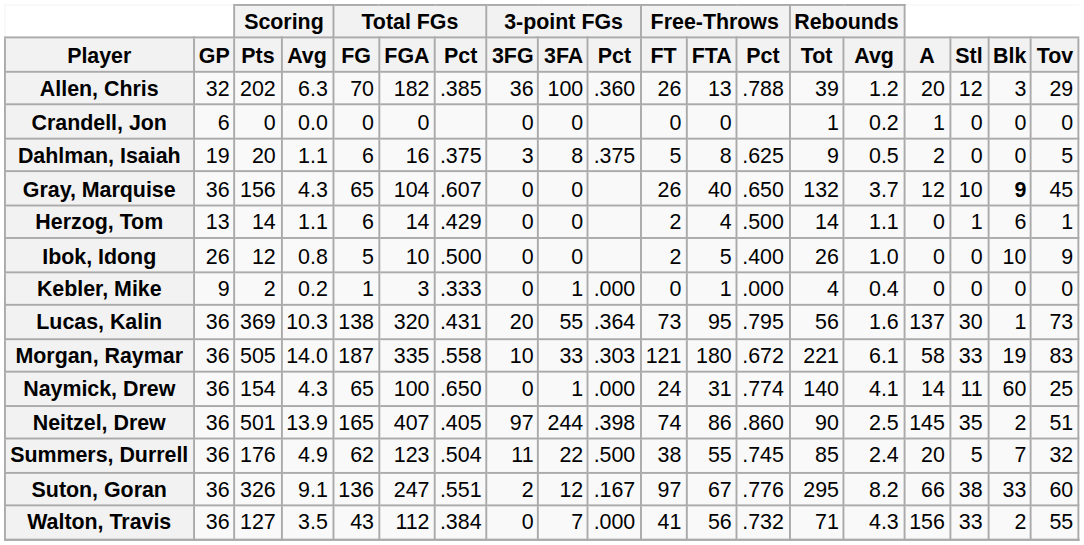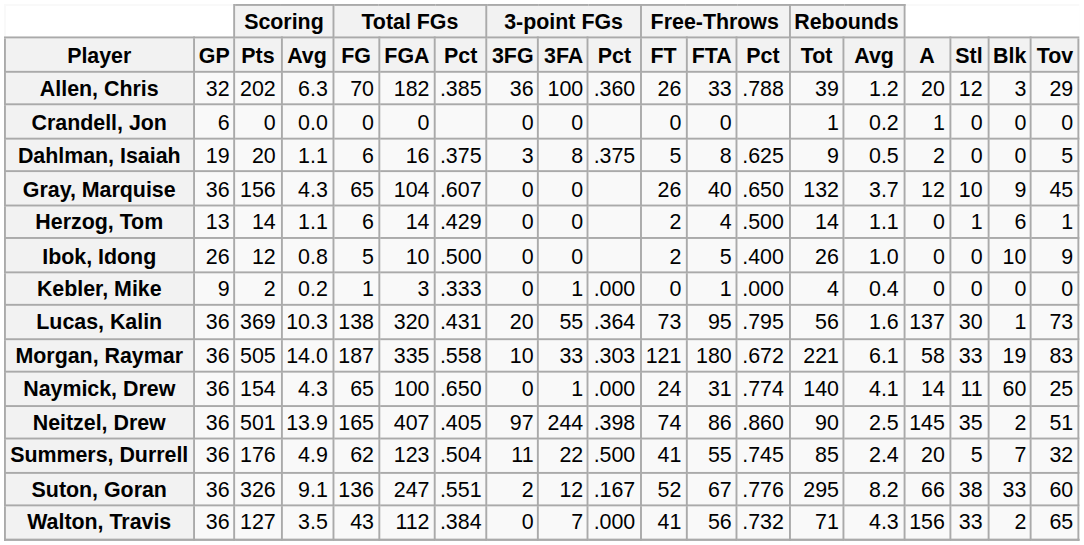 <table class="wikitable sortable" border="1" style="font-size:70%;">
 <tr>
 <th colspan="2" style="border-top-style:hidden; border-left-style:hidden; background: white;"></th>
 <th colspan="2" style=>Scoring</th>
 <th colspan="3" style=>Total FGs</th>
 <th colspan="3" style=>3-point FGs</th>
 <th colspan="3" style=>Free-Throws</th>
 <th colspan="2" style=>Rebounds</th>
 <th colspan="4" style="border-top-style:hidden; border-right-style:hidden; background: white;"></th>
 </tr>
 <tr>
 <th scope="col" style=>Player</th>
 <th scope="col" style=>GP</th>
 <th scope="col" style=>Pts</th>
 <th scope="col" style=>Avg</th>
 <th scope="col" style=>FG</th>
 <th scope="col" style=>FGA</th>
 <th scope="col" style=>Pct</th>
 <th scope="col" style=>3FG</th>
 <th scope="col" style=>3FA</th>
 <th scope="col" style=>Pct</th>
 <th scope="col" style=>FT</th>
 <th scope="col" style=>FTA</th>
 <th scope="col" style=>Pct</th>
 <th scope="col" style=>Tot</th>
 <th scope="col" style=>Avg</th>
 <th scope="col" style=>A</th>
 <th scope="col" style=>Stl</th>
 <th scope="col" style=>Blk</th>
 <th scope="col" style=>Tov</th>
 </tr>
 <tr>
 <th style=white-space:nowrap>Allen, Chris</th>
 <td align="right">32</td>
 <td align="right">202</td>
 <td align="right">6.3</td>
 <td align="right">70</td>
 <td align="right">182</td>
 <td align="right">.385</td>
 <td align="right">36</td>
 <td align="right">100</td>
 <td align="right">.360</td>
 <td align="right">26</td>
-<td align="right">13</td>
+<td align="right">33</td>
 <td align="right">.788</td>
 <td align="right">39</td>
 <td align="right">1.2</td>
 <td align="right">20</td>
 <td align="right">12</td>
 <td align="right">3</td>
 <td align="right">29</td>
 </tr>
 <tr>
 <th style=white-space:nowrap>Crandell, Jon</th>
 <td align="right">6</td>
 <td align="right">0</td>
 <td align="right">0.0</td>
 <td align="right">0</td>
 <td align="right">0</td>
 <td align="right"></td>
 <td align="right">0</td>
 <td align="right">0</td>
 <td align="right"></td>
 <td align="right">0</td>
 <td align="right">0</td>
 <td align="right"></td>
 <td align="right">1</td>
 <td align="right">0.2</td>
 <td align="right">1</td>
 <td align="right">0</td>
 <td align="right">0</td>
 <td align="right">0</td>
 </tr>
 <tr>
 <th style=white-space:nowrap>Dahlman, Isaiah</th>
 <td align="right">19</td>
 <td align="right">20</td>
 <td align="right">1.1</td>
 <td align="right">6</td>
 <td align="right">16</td>
 <td align="right">.375</td>
 <td align="right">3</td>
 <td align="right">8</td>
 <td align="right">.375</td>
 <td align="right">5</td>
 <td align="right">8</td>
 <td align="right">.625</td>
 <td align="right">9</td>
 <td align="right">0.5</td>
 <td align="right">2</td>
 <td align="right">0</td>
 <td align="right">0</td>
 <td align="right">5</td>
 </tr>
 <tr>
 <th style=white-space:nowrap>Gray, Marquise</th>
 <td align="right">36</td>
 <td align="right">156</td>
 <td align="right">4.3</td>
 <td align="right">65</td>
 <td align="right">104</td>
 <td align="right">.607</td>
 <td align="right">0</td>
 <td align="right">0</td>
 <td align="right"></td>
 <td align="right">26</td>
 <td align="right">40</td>
 <td align="right">.650</td>
 <td align="right">132</td>
 <td align="right">3.7</td>
 <td align="right">12</td>
 <td align="right">10</td>
-<td align="right"><strong>9</strong></td>
+<td align="right">9</td>
 <td align="right">45</td>
 </tr>
 <tr>
 <th style=white-space:nowrap>Herzog, Tom</th>
 <td align="right">13</td>
 <td align="right">14</td>
 <td align="right">1.1</td>
 <td align="right">6</td>
 <td align="right">14</td>
 <td align="right">.429</td>
 <td align="right">0</td>
 <td align="right">0</td>
 <td align="right"></td>
 <td align="right">2</td>
 <td align="right">4</td>
 <td align="right">.500</td>
 <td align="right">14</td>
 <td align="right">1.1</td>
 <td align="right">0</td>
 <td align="right">1</td>
 <td align="right">6</td>
 <td align="right">1</td>
 </tr>
 <tr>
 <th style=white-space:nowrap>Ibok, Idong</th>
 <td align="right" style=>26</td>
 <td align="right">12</td>
 <td align="right">0.8</td>
 <td align="right">5</td>
 <td align="right">10</td>
 <td align="right">.500</td>
 <td align="right">0</td>
 <td align="right">0</td>
 <td align="right"></td>
 <td align="right">2</td>
 <td align="right">5</td>
 <td align="right">.400</td>
 <td align="right">26</td>
 <td align="right">1.0</td>
 <td align="right">0</td>
 <td align="right">0</td>
 <td align="right">10</td>
 <td align="right">9</td>
 </tr>
 <tr>
 <th style=white-space:nowrap>Kebler, Mike</th>
 <td align="right" style=>9</td>
 <td align="right">2</td>
 <td align="right">0.2</td>
 <td align="right">1</td>
 <td align="right">3</td>
 <td align="right">.333</td>
 <td align="right">0</td>
 <td align="right">1</td>
 <td align="right">.000</td>
 <td align="right">0</td>
 <td align="right">1</td>
 <td align="right">.000</td>
 <td align="right">4</td>
 <td align="right">0.4</td>
 <td align="right">0</td>
 <td align="right">0</td>
 <td align="right">0</td>
 <td align="right">0</td>
 </tr>
 <tr>
 <th style=white-space:nowrap>Lucas, Kalin</th>
 <td align="right" style=>36</td>
 <td align="right">369</td>
 <td align="right">10.3</td>
 <td align="right">138</td>
 <td align="right">320</td>
 <td align="right">.431</td>
 <td align="right">20</td>
 <td align="right">55</td>
 <td align="right">.364</td>
 <td align="right">73</td>
 <td align="right">95</td>
 <td align="right">.795</td>
 <td align="right">56</td>
 <td align="right">1.6</td>
 <td align="right">137</td>
 <td align="right">30</td>
 <td align="right">1</td>
 <td align="right">73</td>
 </tr>
 <tr>
 <th style=white-space:nowrap>Morgan, Raymar</th>
 <td align="right">36</td>
 <td align="right">505</td>
 <td align="right">14.0</td>
 <td align="right">187</td>
 <td align="right">335</td>
 <td align="right">.558</td>
 <td align="right">10</td>
 <td align="right">33</td>
 <td align="right">.303</td>
 <td align="right">121</td>
 <td align="right">180</td>
 <td align="right">.672</td>
 <td align="right">221</td>
 <td align="right">6.1</td>
 <td align="right">58</td>
 <td align="right">33</td>
 <td align="right">19</td>
 <td align="right">83</td>
 </tr>
 <tr>
 <th style=white-space:nowrap>Naymick, Drew</th>
 <td align="right">36</td>
 <td align="right">154</td>
 <td align="right">4.3</td>
 <td align="right">65</td>
 <td align="right">100</td>
 <td align="right">.650</td>
 <td align="right">0</td>
 <td align="right">1</td>
 <td align="right">.000</td>
 <td align="right">24</td>
 <td align="right">31</td>
 <td align="right">.774</td>
 <td align="right">140</td>
 <td align="right">4.1</td>
 <td align="right">14</td>
 <td align="right">11</td>
 <td align="right">60</td>
 <td align="right">25</td>
 </tr>
 <tr>
 <th style=white-space:nowrap>Neitzel, Drew</th>
 <td align="right">36</td>
 <td align="right">501</td>
 <td align="right">13.9</td>
 <td align="right">165</td>
 <td align="right">407</td>
 <td align="right">.405</td>
 <td align="right">97</td>
 <td align="right">244</td>
 <td align="right">.398</td>
 <td align="right">74</td>
 <td align="right">86</td>
 <td align="right">.860</td>
 <td align="right">90</td>
 <td align="right">2.5</td>
 <td align="right">145</td>
 <td align="right">35</td>
 <td align="right">2</td>
 <td align="right">51</td>
 </tr>
 <tr>
 <th style=white-space:nowrap>Summers, Durrell</th>
 <td align="right">36</td>
 <td align="right">176</td>
 <td align="right">4.9</td>
 <td align="right">62</td>
 <td align="right">123</td>
 <td align="right">.504</td>
 <td align="right">11</td>
 <td align="right">22</td>
 <td align="right">.500</td>
-<td align="right">38</td>
+<td align="right">41</td>
 <td align="right">55</td>
 <td align="right">.745</td>
 <td align="right">85</td>
 <td align="right">2.4</td>
 <td align="right">20</td>
 <td align="right">5</td>
 <td align="right">7</td>
 <td align="right">32</td>
 </tr>
 <tr>
 <th style=white-space:nowrap>Suton, Goran</th>
 <td align="right">36</td>
 <td align="right">326</td>
 <td align="right">9.1</td>
 <td align="right">136</td>
 <td align="right">247</td>
 <td align="right">.551</td>
 <td align="right">2</td>
 <td align="right">12</td>
 <td align="right">.167</td>
-<td align="right">97</td>
+<td align="right">52</td>
 <td align="right">67</td>
 <td align="right">.776</td>
 <td align="right">295</td>
 <td align="right">8.2</td>
 <td align="right">66</td>
 <td align="right">38</td>
 <td align="right">33</td>
 <td align="right">60</td>
 </tr>
 <tr>
 <th style=white-space:nowrap>Walton, Travis</th>
 <td align="right">36</td>
 <td align="right">127</td>
 <td align="right">3.5</td>
 <td align="right">43</td>
 <td align="right">112</td>
 <td align="right">.384</td>
 <td align="right">0</td>
 <td align="right">7</td>
 <td align="right">.000</td>
 <td align="right">41</td>
 <td align="right">56</td>
 <td align="right">.732</td>
 <td align="right">71</td>
 <td align="right">4.3</td>
 <td align="right">156</td>
 <td align="right">33</td>
 <td align="right">2</td>
-<td align="right">55</td>
+<td align="right">65</td>
 </tr>
 <tr>
 </tr>
 <tr class="sortbottom">
 </tr>
 </table>
